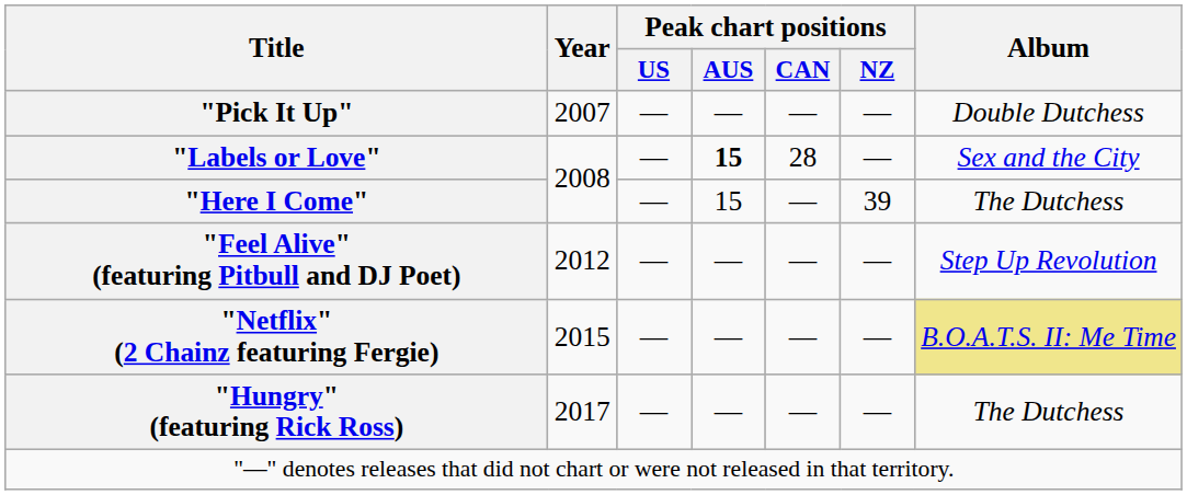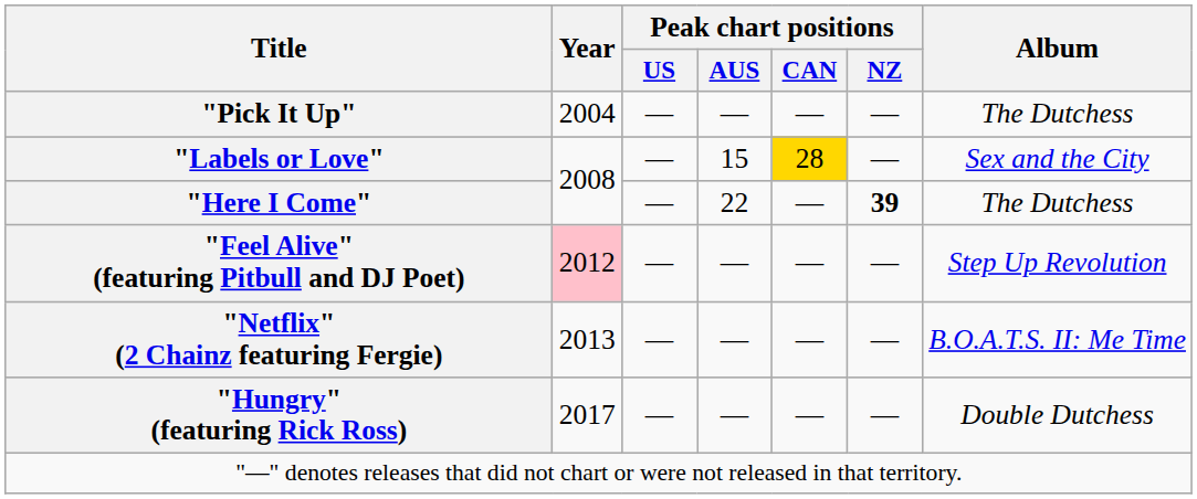 <table class="wikitable plainrowheaders" style="text-align:center;" border="1">
 <tr>
 <th scope="col" rowspan="2" style="width:19em;">Title</th>
 <th scope="col" rowspan="2">Year</th>
 <th scope="col" colspan="4">Peak chart positions</th>
 <th scope="col" rowspan="2">Album</th>
 </tr>
 <tr>
 <th scope="col" style="width:2.5em; font-size:90%;"><a href='#'>US</a><br></th>
 <th scope="col" style="width:2.5em; font-size:90%;"><a href='#'>AUS</a><br></th>
 <th scope="col" style="width:2.5em; font-size:90%;"><a href='#'>CAN</a><br></th>
 <th scope="col" style="width:2.5em; font-size:90%;"><a href='#'>NZ</a><br></th>
 </tr>
 <tr>
 <th scope="row">"Pick It Up"</th>
-<td>2007</td>
+<td>2004</td>
 <td>—</td>
 <td>—</td>
 <td>—</td>
 <td>—</td>
-<td><em>Double Dutchess</em></td>
+<td><em>The Dutchess</em></td>
 </tr>
 <tr>
 <th scope="row">"<a href='#'>Labels or Love</a>"</th>
 <td rowspan="2">2008</td>
 <td>—</td>
-<td><strong>15</strong></td>
-<td>28</td>
+<td>15</td>
+<td style="background: gold;">28</td>
 <td>—</td>
 <td><em><a href='#'>Sex and the City</a></em></td>
 </tr>
 <tr>
 <th scope="row">"<a href='#'>Here I Come</a>"</th>
 <td>—</td>
-<td>15</td>
+<td>22</td>
 <td>—</td>
-<td>39</td>
+<td><strong>39</strong></td>
 <td><em>The Dutchess</em></td>
 </tr>
 <tr>
 <th scope="row">"<a href='#'>Feel Alive</a>"<br><span>(featuring <a href='#'>Pitbull</a> and DJ Poet) </span></th>
-<td>2012</td>
+<td style="background: pink;">2012</td>
 <td>—</td>
 <td>—</td>
 <td>—</td>
 <td>—</td>
 <td><em><a href='#'>Step Up Revolution</a></em></td>
 </tr>
 <tr>
 <th scope="row">"<a href='#'>Netflix</a>"<br><span>(<a href='#'>2 Chainz</a> featuring Fergie)</span></th>
-<td>2015</td>
+<td>2013</td>
 <td>—</td>
 <td>—</td>
 <td>—</td>
 <td>—</td>
-<td style="background: khaki;"><em><a href='#'>B.O.A.T.S. II: Me Time</a></em></td>
+<td><em><a href='#'>B.O.A.T.S. II: Me Time</a></em></td>
 </tr>
 <tr>
 <th scope="row">"<a href='#'>Hungry</a>"<br><span>(featuring <a href='#'>Rick Ross</a>)</span></th>
 <td>2017</td>
 <td>—</td>
 <td>—</td>
 <td>—</td>
 <td>—</td>
-<td><em>The Dutchess</em></td>
+<td><em>Double Dutchess</em></td>
 </tr>
 <tr>
 <td colspan="15" style="font-size:85%">"—" denotes releases that did not chart or were not released in that territory.</td>
 </tr>
 </table>
